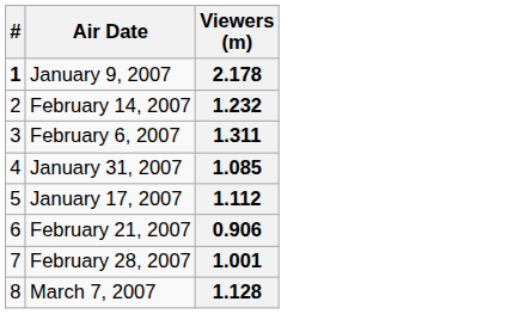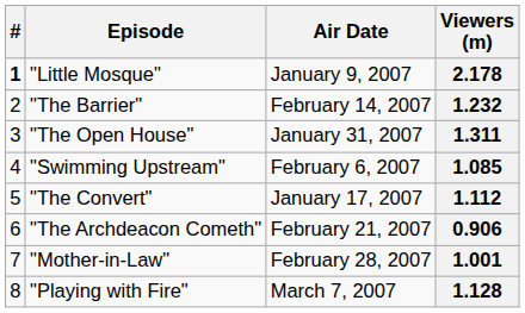 <table class="wikitable" 18–34>
 <tr>
 <th>#</th>
+<th>Episode</th>
 <th>Air Date</th>
 <th>Viewers<br>(m)</th>
 </tr>
 <tr>
 <td style="text-align:center"><strong>1</strong></td>
+<td>"Little Mosque"</td>
 <td>January 9, 2007</td>
 <th style="text-align:center">2.178</th>
 </tr>
 <tr>
 <td style="text-align:center">2</td>
+<td>"The Barrier"</td>
 <td>February 14, 2007</td>
 <th style="text-align:center">1.232</th>
 </tr>
 <tr>
 <td style="text-align:center">3</td>
-<td>February 6, 2007</td>
+<td>"The Open House"</td>
+<td>January 31, 2007</td>
 <th style="text-align:center">1.311</th>
 </tr>
 <tr>
 <td style="text-align:center">4</td>
-<td>January 31, 2007</td>
+<td>"Swimming Upstream"</td>
+<td>February 6, 2007</td>
 <th style="text-align:center">1.085</th>
 </tr>
 <tr>
 <td style="text-align:center">5</td>
+<td>"The Convert"</td>
 <td>January 17, 2007</td>
 <th style="text-align:center">1.112</th>
 </tr>
 <tr>
 <td style="text-align:center">6</td>
+<td>"The Archdeacon Cometh"</td>
 <td>February 21, 2007</td>
 <th style="text-align:center">0.906</th>
 </tr>
 <tr>
 <td style="text-align:center">7</td>
+<td>"Mother-in-Law"</td>
 <td>February 28, 2007</td>
 <th style="text-align:center">1.001</th>
 </tr>
 <tr>
 <td style="text-align:center">8</td>
+<td>"Playing with Fire"</td>
 <td>March 7, 2007</td>
 <th style="text-align:center">1.128</th>
 </tr>
 </table>
